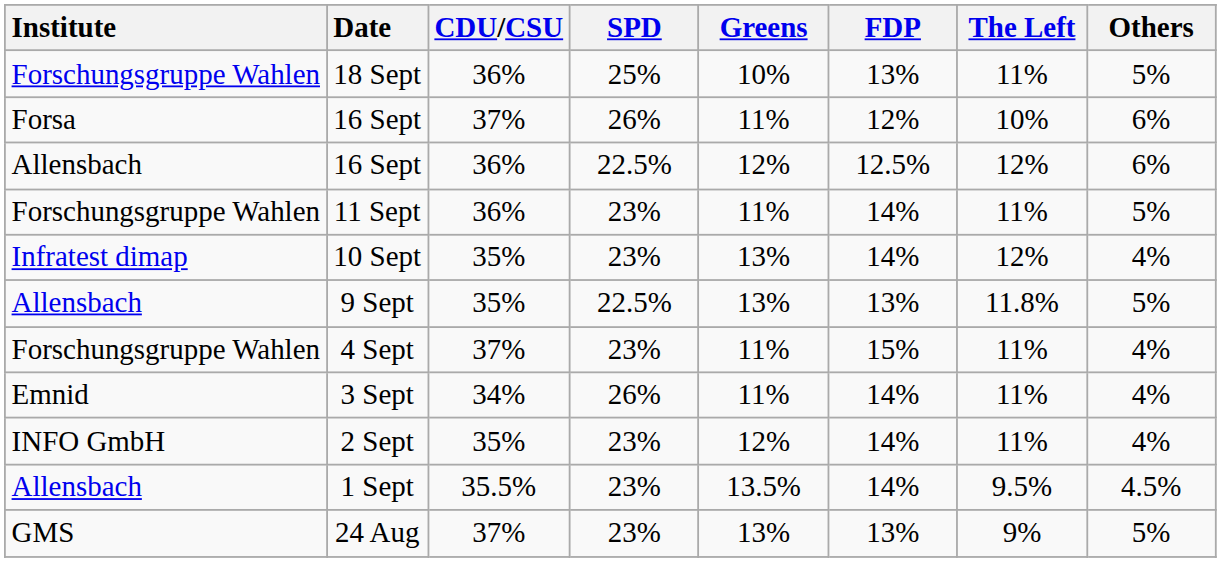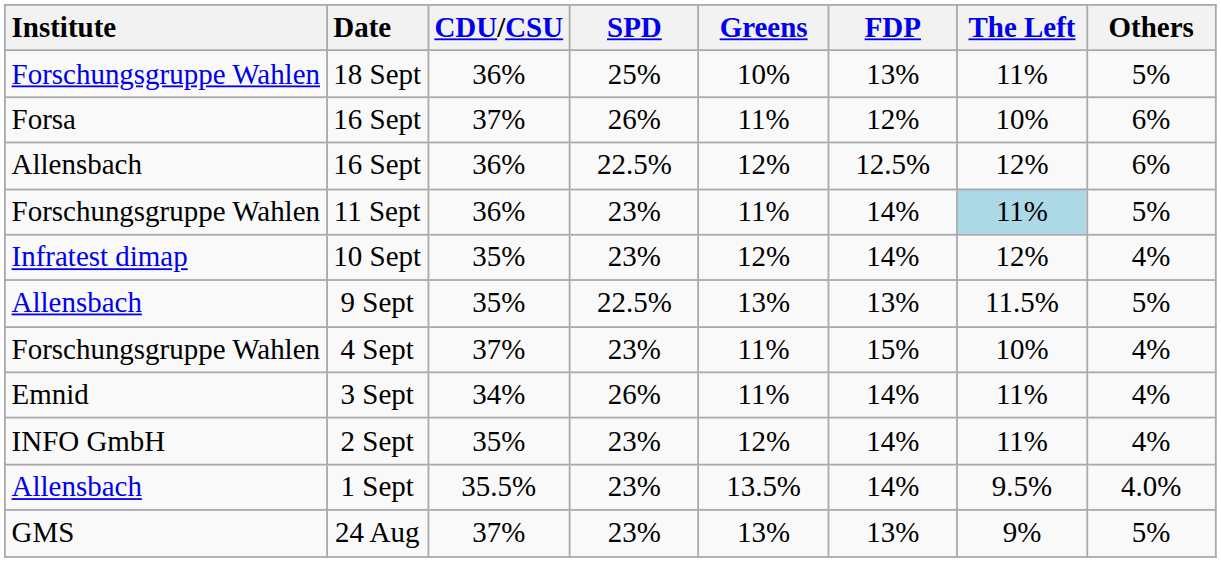 <table class="wikitable sortable">
 <tr class="hintergrundfarbe5" style="text-align:center">
 <th style="text-align:left;">Institute</th>
 <th style="text-align:left;">Date</th>
 <th class="unsortable" style="width:4em"><a href='#'>CDU</a>/<a href='#'>CSU</a></th>
 <th class="unsortable" style="width:4em"><a href='#'>SPD</a></th>
 <th class="unsortable" style="width:4em"><a href='#'>Greens</a></th>
 <th class="unsortable" style="width:4em"><a href='#'>FDP</a></th>
 <th class="unsortable" style="width:4em"><a href='#'>The Left</a></th>
 <th class="unsortable" style="width:4em">Others</th>
 </tr>
 <tr class="hintergrundfarbe2" style="text-align:center">
 <td style="text-align:left"><a href='#'>Forschungsgruppe Wahlen</a></td>
 <td>18 Sept</td>
 <td>36%</td>
 <td>25%</td>
 <td>10%</td>
 <td>13%</td>
 <td>11%</td>
 <td>5%</td>
 </tr>
 <tr class="hintergrundfarbe2" style="text-align:center">
 <td style="text-align:left">Forsa</td>
 <td>16 Sept</td>
 <td>37%</td>
 <td>26%</td>
 <td>11%</td>
 <td>12%</td>
 <td>10%</td>
 <td>6%</td>
 </tr>
 <tr class="hintergrundfarbe2" style="text-align:center">
 <td style="text-align:left">Allensbach</td>
 <td>16 Sept</td>
 <td>36%</td>
 <td>22.5%</td>
 <td>12%</td>
 <td>12.5%</td>
 <td>12%</td>
 <td>6%</td>
 </tr>
 <tr class="hintergrundfarbe2" style="text-align:center">
 <td style="text-align:left">Forschungsgruppe Wahlen</td>
 <td>11 Sept</td>
 <td>36%</td>
 <td>23%</td>
 <td>11%</td>
 <td>14%</td>
-<td>11%</td>
+<td style="background: lightblue;">11%</td>
 <td>5%</td>
 </tr>
 <tr class="hintergrundfarbe2" style="text-align:center">
 <td style="text-align:left"><a href='#'>Infratest dimap</a></td>
 <td>10 Sept</td>
 <td>35%</td>
 <td>23%</td>
-<td>13%</td>
+<td>12%</td>
 <td>14%</td>
 <td>12%</td>
 <td>4%</td>
 </tr>
 <tr class="hintergrundfarbe2" style="text-align:center">
 <td style="text-align:left"><a href='#'>Allensbach</a></td>
 <td>9 Sept</td>
 <td>35%</td>
 <td>22.5%</td>
 <td>13%</td>
 <td>13%</td>
-<td>11.8%</td>
+<td>11.5%</td>
 <td>5%</td>
 </tr>
 <tr style="text-align:center">
 <td style="text-align:left">Forschungsgruppe Wahlen</td>
 <td>4 Sept</td>
 <td>37%</td>
 <td>23%</td>
 <td>11%</td>
 <td>15%</td>
-<td>11%</td>
+<td>10%</td>
 <td>4%</td>
 </tr>
 <tr style="text-align:center">
 <td style="text-align:left">Emnid</td>
 <td>3 Sept</td>
 <td>34%</td>
 <td>26%</td>
 <td>11%</td>
 <td>14%</td>
 <td>11%</td>
 <td>4%</td>
 </tr>
 <tr style="text-align:center">
 <td style="text-align:left">INFO GmbH</td>
 <td>2 Sept</td>
 <td>35%</td>
 <td>23%</td>
 <td>12%</td>
 <td>14%</td>
 <td>11%</td>
 <td>4%</td>
 </tr>
 <tr style="text-align:center">
 <td style="text-align:left"><a href='#'>Allensbach</a></td>
 <td>1 Sept</td>
 <td>35.5%</td>
 <td>23%</td>
 <td>13.5%</td>
 <td>14%</td>
 <td>9.5%</td>
-<td>4.5%</td>
+<td>4.0%</td>
 </tr>
 <tr class="hintergrundfarbe2" style="text-align:center">
 <td style="text-align:left">GMS</td>
 <td>24 Aug</td>
 <td>37%</td>
 <td>23%</td>
 <td>13%</td>
 <td>13%</td>
 <td>9%</td>
 <td>5%</td>
 </tr>
 </table>
